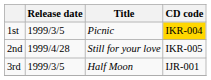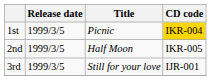 <table class=wikitable style="font-size:small">
 <tr>
 <th></th>
 <th>Release date</th>
 <th>Title</th>
 <th>CD code</th>
 </tr>
 <tr>
 <td>1st</td>
 <td>1999/3/5</td>
 <td><em>Picnic</em></td>
 <td style="background: gold;">IKR-004</td>
 </tr>
 <tr>
 <td>2nd</td>
-<td>1999/4/28</td>
-<td><em>Still for your love</em></td>
+<td>1999/3/5</td>
+<td><em>Half Moon</em></td>
 <td>IKR-005</td>
 </tr>
 <tr>
 <td>3rd</td>
 <td>1999/3/5</td>
-<td><em>Half Moon</em></td>
+<td><em>Still for your love</em></td>
 <td>IJR-001</td>
 </tr>
 <tr>
 </tr>
 </table>
